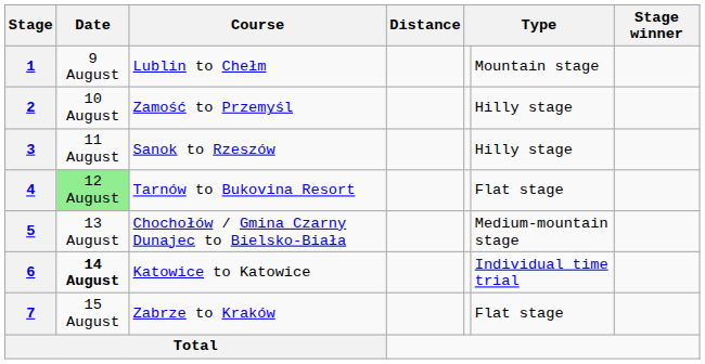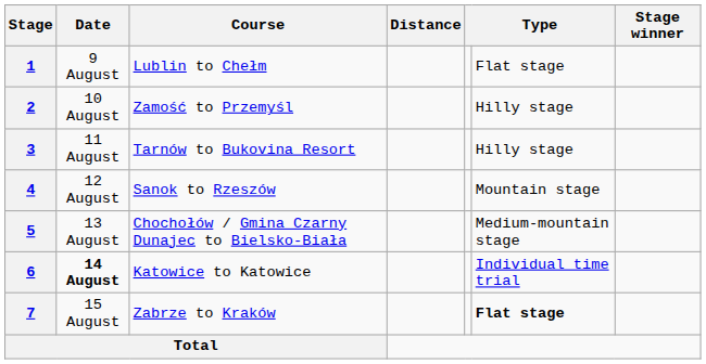 <table class="wikitable">
 <tr>
 <th scope="col">Stage</th>
 <th scope="col">Date</th>
 <th scope="col">Course</th>
 <th scope="col">Distance</th>
 <th scope="col" colspan="2">Type</th>
 <th scope="col">Stage winner</th>
 </tr>
 <tr>
 <th scope="row" style="text-align:center;"><a href='#'>1</a></th>
 <td style="text-align:center;">9 August</td>
 <td><a href='#'>Lublin</a> to <a href='#'>Chełm</a></td>
 <td style="text-align:center;"></td>
 <td></td>
-<td>Mountain stage</td>
+<td>Flat stage</td>
 <td></td>
 </tr>
 <tr>
 <th scope="row" style="text-align:center;"><a href='#'>2</a></th>
 <td style="text-align:center;">10 August</td>
 <td><a href='#'>Zamość</a> to <a href='#'>Przemyśl</a></td>
 <td style="text-align:center;"></td>
 <td></td>
 <td>Hilly stage</td>
 <td></td>
 </tr>
 <tr>
 <th scope="row" style="text-align:center;"><a href='#'>3</a></th>
 <td style="text-align:center;">11 August</td>
-<td><a href='#'>Sanok</a> to <a href='#'>Rzeszów</a></td>
+<td><a href='#'>Tarnów</a> to <a href='#'>Bukovina Resort</a></td>
 <td style="text-align:center;"></td>
 <td></td>
 <td>Hilly stage</td>
 <td></td>
 </tr>
 <tr>
 <th scope="row" style="text-align:center;"><a href='#'>4</a></th>
-<td style="background: lightgreen; text-align:center;">12 August</td>
-<td><a href='#'>Tarnów</a> to <a href='#'>Bukovina Resort</a></td>
+<td style="text-align:center;">12 August</td>
+<td><a href='#'>Sanok</a> to <a href='#'>Rzeszów</a></td>
 <td style="text-align:center;"></td>
 <td></td>
-<td>Flat stage</td>
+<td>Mountain stage</td>
 <td></td>
 </tr>
 <tr>
 <th scope="row" style="text-align:center;"><a href='#'>5</a></th>
 <td style="text-align:center;">13 August</td>
 <td><a href='#'>Chochołów</a> / <a href='#'>Gmina Czarny Dunajec</a> to <a href='#'>Bielsko-Biała</a></td>
 <td style="text-align:center;"></td>
 <td></td>
 <td>Medium-mountain stage</td>
 <td></td>
 </tr>
 <tr>
 <th scope="row" style="text-align:center;"><a href='#'>6</a></th>
 <td style="text-align:center;"><strong>14 August</strong></td>
 <td><a href='#'>Katowice</a> to Katowice</td>
 <td style="text-align:center;"></td>
 <td></td>
 <td><a href='#'>Individual time trial</a></td>
 <td></td>
 </tr>
 <tr>
 <th scope="row" style="text-align:center;"><a href='#'>7</a></th>
 <td style="text-align:center;">15 August</td>
 <td><a href='#'>Zabrze</a> to <a href='#'>Kraków</a></td>
 <td style="text-align:center;"></td>
 <td></td>
-<td>Flat stage</td>
+<td><strong>Flat stage</strong></td>
 <td></td>
 </tr>
 <tr>
 <th colspan="3">Total</th>
 <td colspan="4" style="text-align:center;"></td>
 </tr>
 </table>
